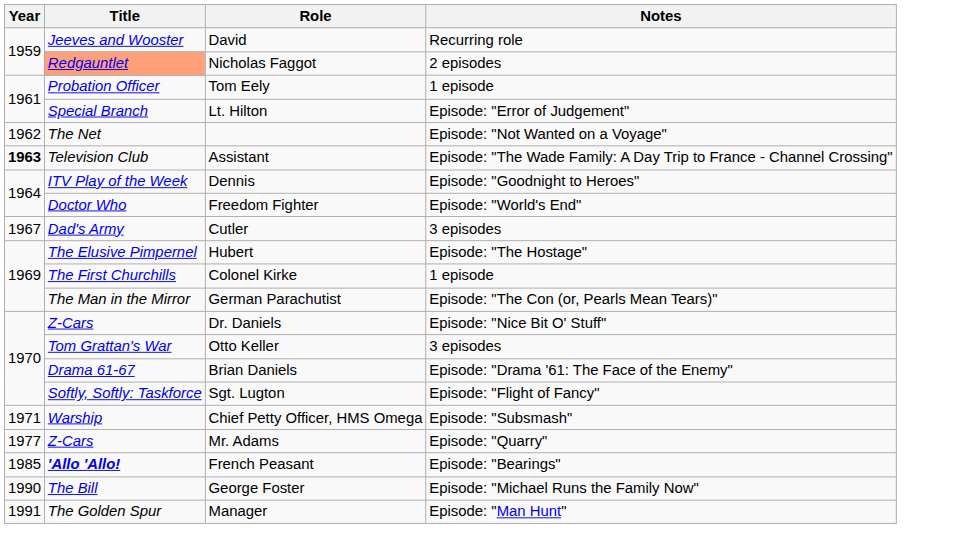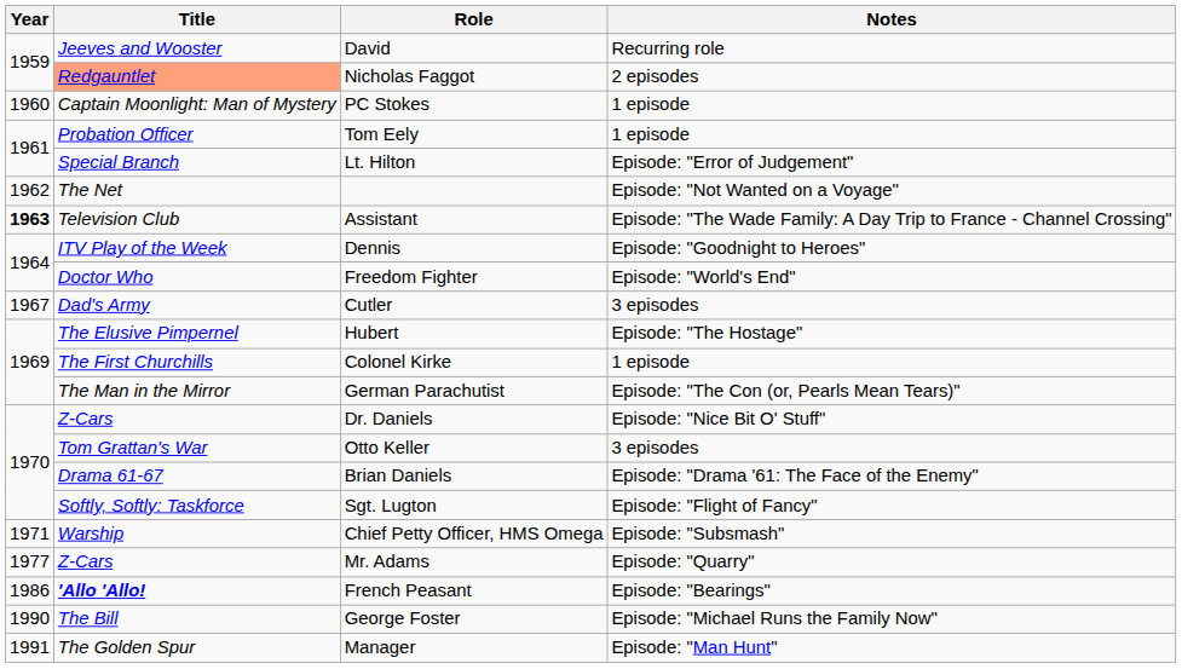 <table class="wikitable">
 <tr>
 <th>Year</th>
 <th>Title</th>
 <th>Role</th>
 <th>Notes</th>
 </tr>
 <tr>
 <td rowspan="2">1959</td>
 <td><em><a href='#'>Jeeves and Wooster</a></em></td>
 <td>David</td>
 <td>Recurring role</td>
 </tr>
 <tr>
 <td style="background: lightsalmon;"><em><a href='#'>Redgauntlet</a></em></td>
 <td>Nicholas Faggot</td>
 <td>2 episodes</td>
+</tr>
+<tr>
+<td>1960</td>
+<td><em>Captain Moonlight: Man of Mystery</em></td>
+<td>PC Stokes</td>
+<td>1 episode</td>
 </tr>
 <tr>
 <td rowspan="2">1961</td>
 <td><em><a href='#'>Probation Officer</a></em></td>
 <td>Tom Eely</td>
 <td>1 episode</td>
 </tr>
 <tr>
 <td><em><a href='#'>Special Branch</a></em></td>
 <td>Lt. Hilton</td>
 <td>Episode: "Error of Judgement"</td>
 </tr>
 <tr>
 <td>1962</td>
 <td><em>The Net</em></td>
 <td></td>
 <td>Episode: "Not Wanted on a Voyage"</td>
 </tr>
 <tr>
 <td><strong>1963</strong></td>
 <td><em>Television Club</em></td>
 <td>Assistant</td>
 <td>Episode: "The Wade Family: A Day Trip to France - Channel Crossing"</td>
 </tr>
 <tr>
 <td rowspan="2">1964</td>
 <td><em><a href='#'>ITV Play of the Week</a></em></td>
 <td>Dennis</td>
 <td>Episode: "Goodnight to Heroes"</td>
 </tr>
 <tr>
 <td><em><a href='#'>Doctor Who</a></em></td>
 <td>Freedom Fighter</td>
 <td>Episode: "World's End"</td>
 </tr>
 <tr>
 <td>1967</td>
 <td><em><a href='#'>Dad's Army</a></em></td>
 <td>Cutler</td>
 <td>3 episodes</td>
 </tr>
 <tr>
 <td rowspan="3">1969</td>
 <td><em><a href='#'>The Elusive Pimpernel</a></em></td>
 <td>Hubert</td>
 <td>Episode: "The Hostage"</td>
 </tr>
 <tr>
 <td><em><a href='#'>The First Churchills</a></em></td>
 <td>Colonel Kirke</td>
 <td>1 episode</td>
 </tr>
 <tr>
 <td><em>The Man in the Mirror</em></td>
 <td>German Parachutist</td>
 <td>Episode: "The Con (or, Pearls Mean Tears)"</td>
 </tr>
 <tr>
 <td rowspan="4">1970</td>
 <td><em><a href='#'>Z-Cars</a></em></td>
 <td>Dr. Daniels</td>
 <td>Episode: "Nice Bit O' Stuff"</td>
 </tr>
 <tr>
 <td><em><a href='#'>Tom Grattan's War</a></em></td>
 <td>Otto Keller</td>
 <td>3 episodes</td>
 </tr>
 <tr>
 <td><em><a href='#'>Drama 61-67</a></em></td>
 <td>Brian Daniels</td>
 <td>Episode: "Drama '61: The Face of the Enemy"</td>
 </tr>
 <tr>
 <td><em><a href='#'>Softly, Softly: Taskforce</a></em></td>
 <td>Sgt. Lugton</td>
 <td>Episode: "Flight of Fancy"</td>
 </tr>
 <tr>
 <td>1971</td>
 <td><em><a href='#'>Warship</a></em></td>
 <td>Chief Petty Officer, HMS Omega</td>
 <td>Episode: "Subsmash"</td>
 </tr>
 <tr>
 <td>1977</td>
 <td><em><a href='#'>Z-Cars</a></em></td>
 <td>Mr. Adams</td>
 <td>Episode: "Quarry"</td>
 </tr>
 <tr>
-<td>1985</td>
+<td>1986</td>
 <td><strong><em><a href='#'>'Allo 'Allo!</a></em></strong></td>
 <td>French Peasant</td>
 <td>Episode: "Bearings"</td>
 </tr>
 <tr>
 <td>1990</td>
 <td><em><a href='#'>The Bill</a></em></td>
 <td>George Foster</td>
 <td>Episode: "Michael Runs the Family Now"</td>
 </tr>
 <tr>
 <td>1991</td>
 <td><em>The Golden Spur</em></td>
 <td>Manager</td>
 <td>Episode: "<a href='#'>Man Hunt</a>"</td>
 </tr>
 </table>
